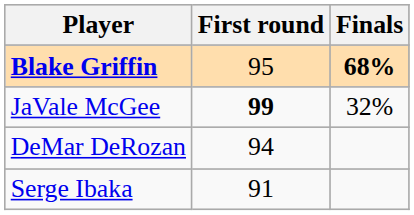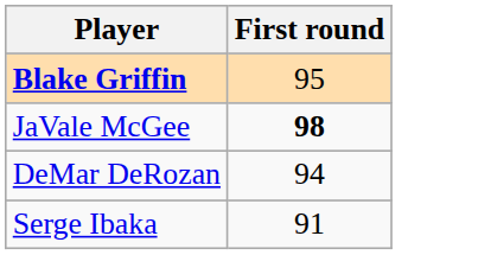 <table class="wikitable">
 <tr>
 <th>Player</th>
 <th>First round</th>
-<th>Finals</th>
 </tr>
 <tr style="background:#ffdead; text-align:center;">
 <td align=left><strong><a href='#'>Blake Griffin</a></strong> </td>
 <td>95 </td>
-<td><strong>68%</strong></td>
 </tr>
 <tr align=center>
 <td align=left><a href='#'>JaVale McGee</a> </td>
-<td><strong>99</strong> </td>
-<td>32%</td>
+<td><strong>98</strong> </td>
 </tr>
 <tr align=center>
 <td align=left><a href='#'>DeMar DeRozan</a> </td>
 <td>94 </td>
-<td></td>
 </tr>
 <tr align=center>
 <td align=left><a href='#'>Serge Ibaka</a> </td>
 <td>91 </td>
-<td></td>
 </tr>
 </table>
